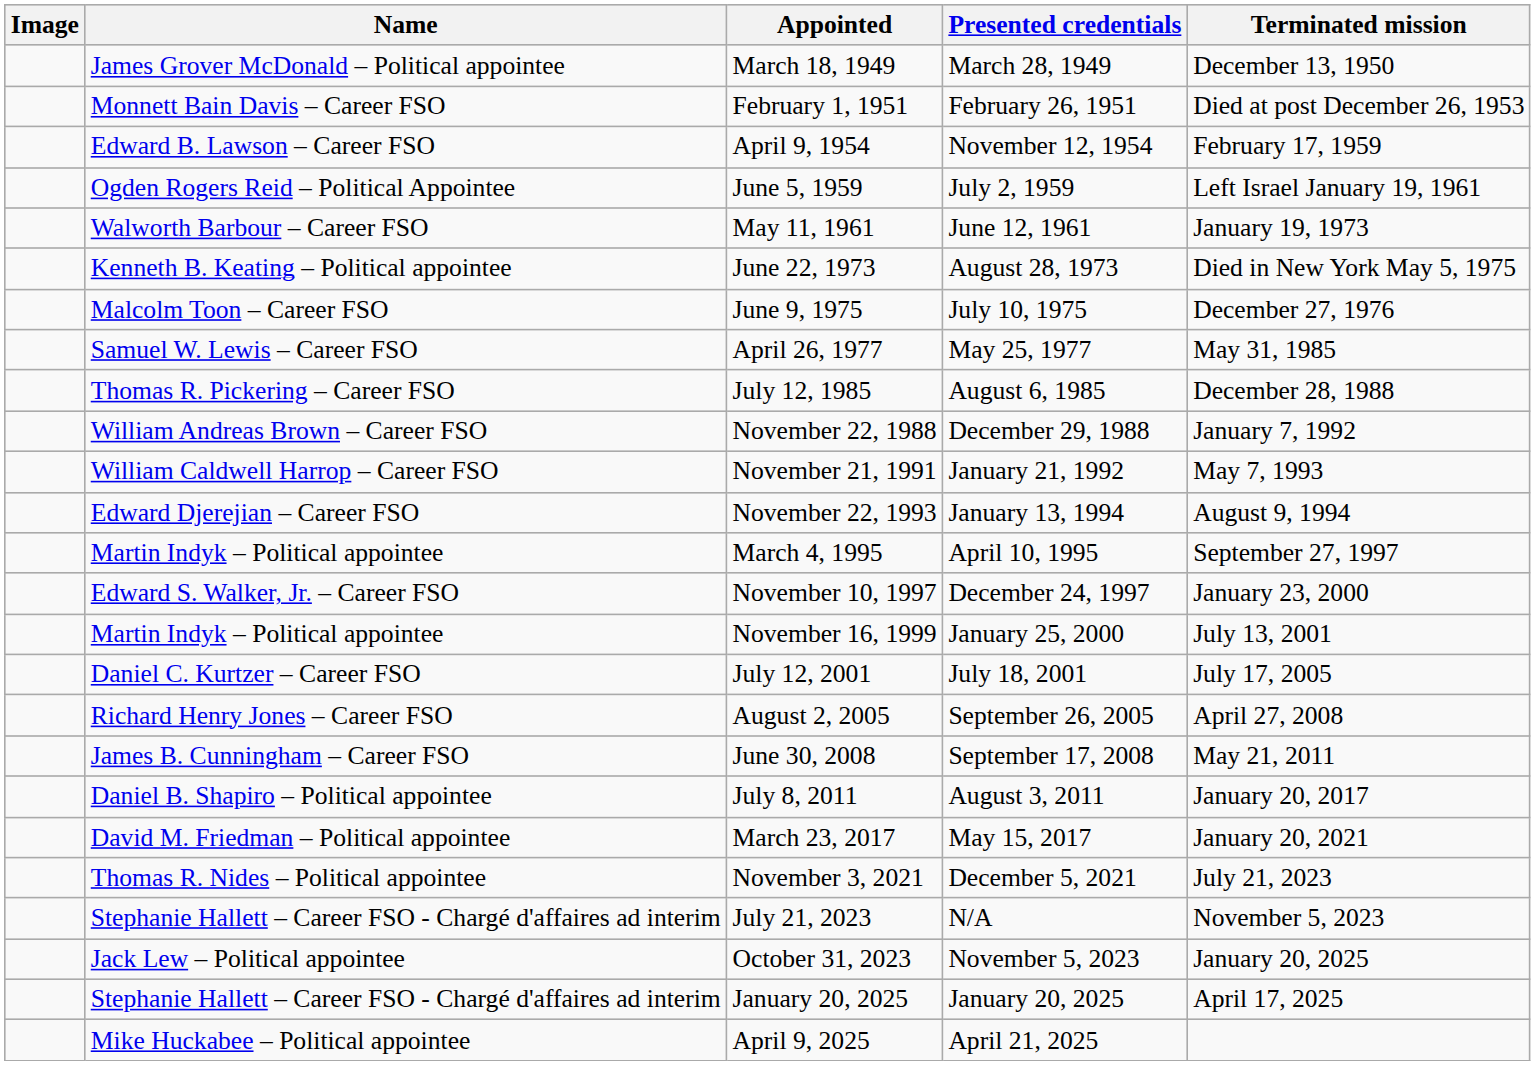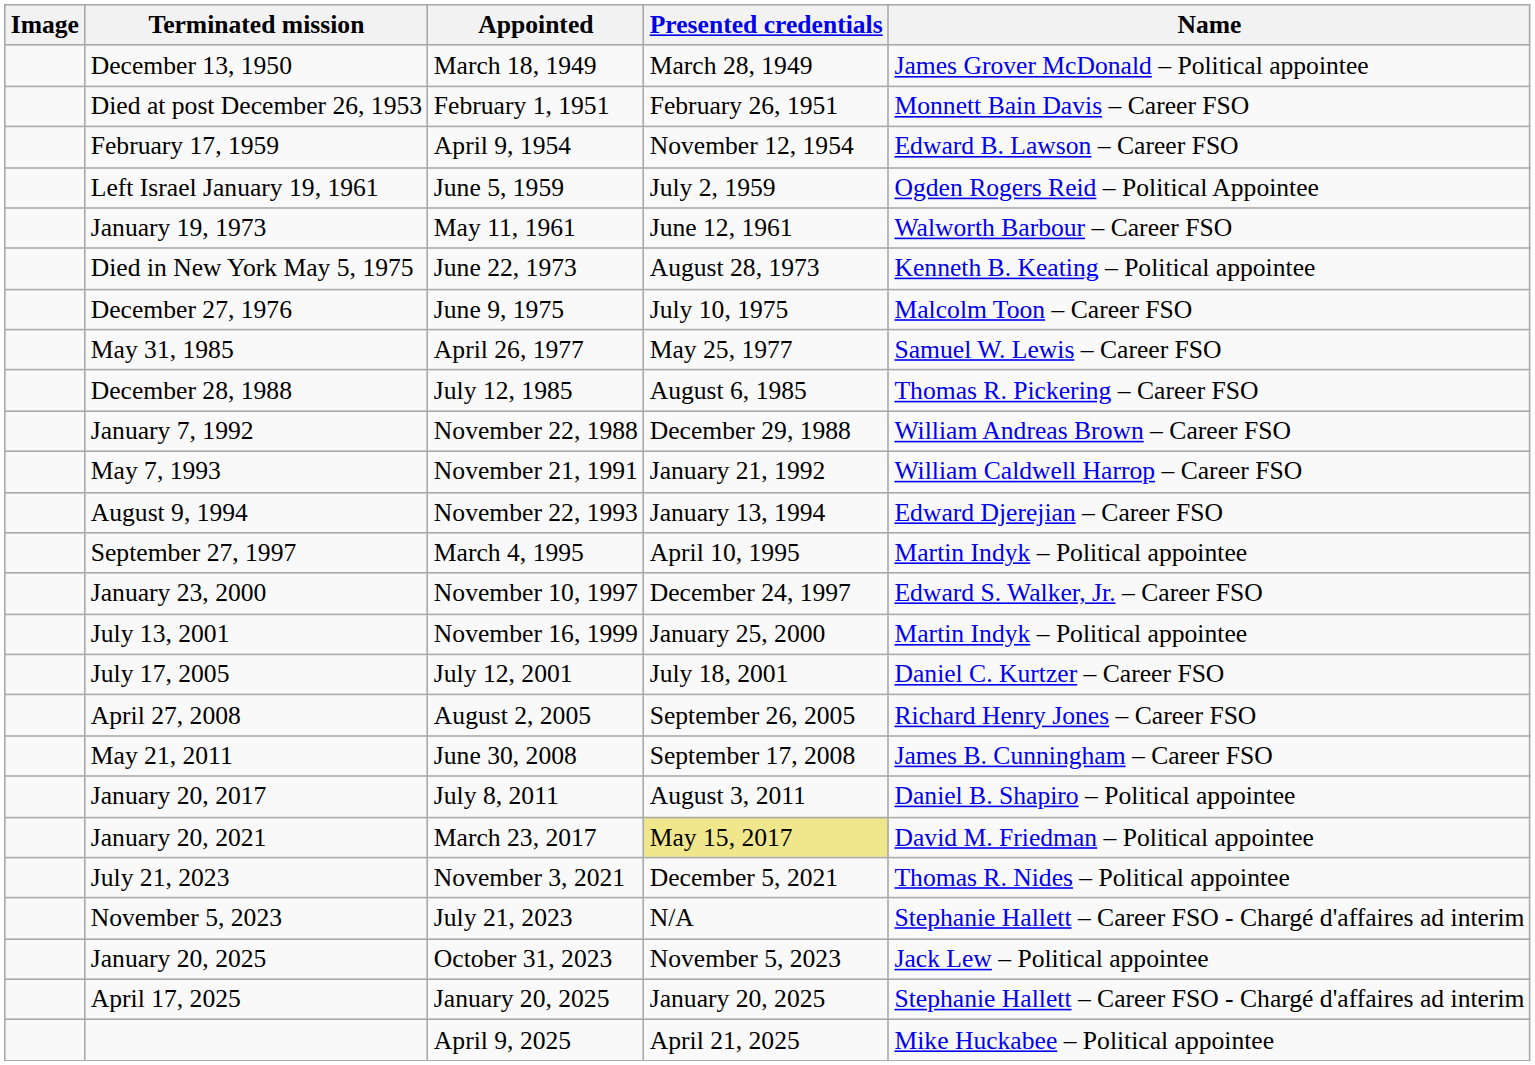 <table class="wikitable">
 <tr>
 <th>Image</th>
-<th>Name</th>
+<th>Terminated mission</th>
 <th>Appointed</th>
 <th><a href='#'>Presented credentials</a></th>
-<th>Terminated mission</th>
+<th>Name</th>
 </tr>
 <tr>
 <td></td>
-<td><a href='#'>James Grover McDonald</a> – Political appointee</td>
+<td>December 13, 1950</td>
 <td>March 18, 1949</td>
 <td>March 28, 1949</td>
-<td>December 13, 1950</td>
+<td><a href='#'>James Grover McDonald</a> – Political appointee</td>
 </tr>
 <tr>
 <td></td>
-<td><a href='#'>Monnett Bain Davis</a> – Career FSO</td>
+<td>Died at post December 26, 1953</td>
 <td>February 1, 1951</td>
 <td>February 26, 1951</td>
-<td>Died at post December 26, 1953</td>
+<td><a href='#'>Monnett Bain Davis</a> – Career FSO</td>
 </tr>
 <tr>
 <td></td>
-<td><a href='#'>Edward B. Lawson</a> – Career FSO</td>
+<td>February 17, 1959</td>
 <td>April 9, 1954</td>
 <td>November 12, 1954</td>
-<td>February 17, 1959</td>
+<td><a href='#'>Edward B. Lawson</a> – Career FSO</td>
 </tr>
 <tr>
 <td></td>
-<td><a href='#'>Ogden Rogers Reid</a> – Political Appointee</td>
+<td>Left Israel January 19, 1961</td>
 <td>June 5, 1959</td>
 <td>July 2, 1959</td>
-<td>Left Israel January 19, 1961</td>
+<td><a href='#'>Ogden Rogers Reid</a> – Political Appointee</td>
 </tr>
 <tr>
 <td></td>
-<td><a href='#'>Walworth Barbour</a> – Career FSO</td>
+<td>January 19, 1973</td>
 <td>May 11, 1961</td>
 <td>June 12, 1961</td>
-<td>January 19, 1973</td>
+<td><a href='#'>Walworth Barbour</a> – Career FSO</td>
 </tr>
 <tr>
 <td></td>
-<td><a href='#'>Kenneth B. Keating</a> – Political appointee</td>
+<td>Died in New York May 5, 1975</td>
 <td>June 22, 1973</td>
 <td>August 28, 1973</td>
-<td>Died in New York May 5, 1975</td>
+<td><a href='#'>Kenneth B. Keating</a> – Political appointee</td>
 </tr>
 <tr>
 <td></td>
-<td><a href='#'>Malcolm Toon</a> – Career FSO</td>
+<td>December 27, 1976</td>
 <td>June 9, 1975</td>
 <td>July 10, 1975</td>
-<td>December 27, 1976</td>
+<td><a href='#'>Malcolm Toon</a> – Career FSO</td>
 </tr>
 <tr>
 <td></td>
-<td><a href='#'>Samuel W. Lewis</a> – Career FSO</td>
+<td>May 31, 1985</td>
 <td>April 26, 1977</td>
 <td>May 25, 1977</td>
-<td>May 31, 1985</td>
+<td><a href='#'>Samuel W. Lewis</a> – Career FSO</td>
 </tr>
 <tr>
 <td></td>
-<td><a href='#'>Thomas R. Pickering</a> – Career FSO</td>
+<td>December 28, 1988</td>
 <td>July 12, 1985</td>
 <td>August 6, 1985</td>
-<td>December 28, 1988</td>
+<td><a href='#'>Thomas R. Pickering</a> – Career FSO</td>
 </tr>
 <tr>
 <td></td>
-<td><a href='#'>William Andreas Brown</a> – Career FSO</td>
+<td>January 7, 1992</td>
 <td>November 22, 1988</td>
 <td>December 29, 1988</td>
-<td>January 7, 1992</td>
+<td><a href='#'>William Andreas Brown</a> – Career FSO</td>
 </tr>
 <tr>
 <td></td>
-<td><a href='#'>William Caldwell Harrop</a> – Career FSO</td>
+<td>May 7, 1993</td>
 <td>November 21, 1991</td>
 <td>January 21, 1992</td>
-<td>May 7, 1993</td>
+<td><a href='#'>William Caldwell Harrop</a> – Career FSO</td>
 </tr>
 <tr>
 <td></td>
-<td><a href='#'>Edward Djerejian</a> – Career FSO</td>
+<td>August 9, 1994</td>
 <td>November 22, 1993</td>
 <td>January 13, 1994</td>
-<td>August 9, 1994</td>
+<td><a href='#'>Edward Djerejian</a> – Career FSO</td>
 </tr>
 <tr>
 <td></td>
-<td><a href='#'>Martin Indyk</a> – Political appointee</td>
+<td>September 27, 1997</td>
 <td>March 4, 1995</td>
 <td>April 10, 1995</td>
-<td>September 27, 1997</td>
+<td><a href='#'>Martin Indyk</a> – Political appointee</td>
 </tr>
 <tr>
 <td></td>
-<td><a href='#'>Edward S. Walker, Jr.</a> – Career FSO</td>
+<td>January 23, 2000</td>
 <td>November 10, 1997</td>
 <td>December 24, 1997</td>
-<td>January 23, 2000</td>
+<td><a href='#'>Edward S. Walker, Jr.</a> – Career FSO</td>
 </tr>
 <tr>
 <td></td>
-<td><a href='#'>Martin Indyk</a> – Political appointee</td>
+<td>July 13, 2001</td>
 <td>November 16, 1999</td>
 <td>January 25, 2000</td>
-<td>July 13, 2001</td>
+<td><a href='#'>Martin Indyk</a> – Political appointee</td>
 </tr>
 <tr>
 <td></td>
-<td><a href='#'>Daniel C. Kurtzer</a> – Career FSO</td>
+<td>July 17, 2005</td>
 <td>July 12, 2001</td>
 <td>July 18, 2001</td>
-<td>July 17, 2005</td>
+<td><a href='#'>Daniel C. Kurtzer</a> – Career FSO</td>
 </tr>
 <tr>
 <td></td>
-<td><a href='#'>Richard Henry Jones</a> – Career FSO</td>
+<td>April 27, 2008</td>
 <td>August 2, 2005</td>
 <td>September 26, 2005</td>
-<td>April 27, 2008</td>
+<td><a href='#'>Richard Henry Jones</a> – Career FSO</td>
 </tr>
 <tr>
 <td></td>
-<td><a href='#'>James B. Cunningham</a> – Career FSO</td>
+<td>May 21, 2011</td>
 <td>June 30, 2008</td>
 <td>September 17, 2008</td>
-<td>May 21, 2011</td>
+<td><a href='#'>James B. Cunningham</a> – Career FSO</td>
 </tr>
 <tr>
 <td></td>
-<td><a href='#'>Daniel B. Shapiro</a> – Political appointee</td>
+<td>January 20, 2017</td>
 <td>July 8, 2011</td>
 <td>August 3, 2011</td>
-<td>January 20, 2017</td>
+<td><a href='#'>Daniel B. Shapiro</a> – Political appointee</td>
 </tr>
 <tr>
 <td></td>
+<td>January 20, 2021</td>
+<td>March 23, 2017</td>
+<td style="background: khaki;">May 15, 2017</td>
 <td><a href='#'>David M. Friedman</a> – Political appointee</td>
-<td>March 23, 2017</td>
-<td>May 15, 2017</td>
-<td>January 20, 2021</td>
 </tr>
 <tr>
 <td></td>
-<td><a href='#'>Thomas R. Nides</a> – Political appointee</td>
+<td>July 21, 2023</td>
 <td>November 3, 2021</td>
 <td>December 5, 2021</td>
-<td>July 21, 2023</td>
+<td><a href='#'>Thomas R. Nides</a> – Political appointee</td>
 </tr>
 <tr>
 <td></td>
-<td><a href='#'>Stephanie Hallett</a> – Career FSO - Chargé d'affaires ad interim</td>
+<td>November 5, 2023</td>
 <td>July 21, 2023</td>
 <td>N/A</td>
-<td>November 5, 2023</td>
+<td><a href='#'>Stephanie Hallett</a> – Career FSO - Chargé d'affaires ad interim</td>
 </tr>
 <tr>
 <td></td>
-<td><a href='#'>Jack Lew</a> – Political appointee</td>
+<td>January 20, 2025</td>
 <td>October 31, 2023</td>
 <td>November 5, 2023</td>
-<td>January 20, 2025</td>
+<td><a href='#'>Jack Lew</a> – Political appointee</td>
 </tr>
 <tr>
 <td></td>
-<td><a href='#'>Stephanie Hallett</a> – Career FSO - Chargé d'affaires ad interim</td>
+<td>April 17, 2025</td>
 <td>January 20, 2025</td>
 <td>January 20, 2025</td>
-<td>April 17, 2025</td>
+<td><a href='#'>Stephanie Hallett</a> – Career FSO - Chargé d'affaires ad interim</td>
 </tr>
 <tr>
 <td></td>
-<td><a href='#'>Mike Huckabee</a> – Political appointee</td>
+<td></td>
 <td>April 9, 2025</td>
 <td>April 21, 2025</td>
-<td></td>
+<td><a href='#'>Mike Huckabee</a> – Political appointee</td>
 </tr>
 </table>
